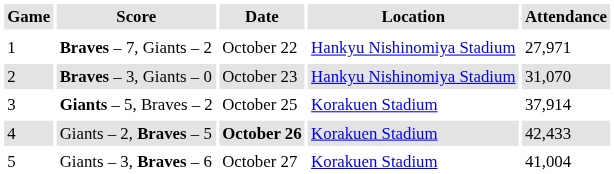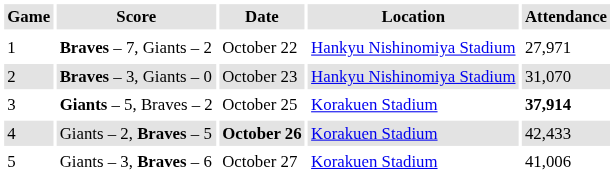 <table border="0" cellspacing="3" cellpadding="3">
 <tr style="background: #e3e3e3;">
 <th>Game</th>
 <th>Score</th>
 <th>Date</th>
 <th>Location</th>
 <th>Attendance</th>
 </tr>
 <tr style="background: #e3e3e3;">
 </tr>
 <tr>
 <td>1</td>
 <td><strong>Braves</strong> – 7, Giants – 2</td>
 <td>October 22</td>
 <td><a href='#'>Hankyu Nishinomiya Stadium</a></td>
 <td>27,971</td>
 </tr>
 <tr style="background: #e3e3e3;">
 <td>2</td>
 <td><strong>Braves</strong> – 3, Giants – 0</td>
 <td>October 23</td>
 <td><a href='#'>Hankyu Nishinomiya Stadium</a></td>
 <td>31,070</td>
 </tr>
 <tr>
 <td>3</td>
 <td><strong>Giants</strong> – 5, Braves – 2</td>
 <td>October 25</td>
 <td><a href='#'>Korakuen Stadium</a></td>
-<td>37,914</td>
+<td><strong>37,914</strong></td>
 </tr>
 <tr style="background: #e3e3e3;">
 <td>4</td>
 <td>Giants – 2, <strong>Braves</strong> – 5</td>
 <td><strong>October 26</strong></td>
 <td><a href='#'>Korakuen Stadium</a></td>
 <td>42,433</td>
 </tr>
 <tr>
 <td>5</td>
 <td>Giants – 3, <strong>Braves</strong> – 6</td>
 <td>October 27</td>
 <td><a href='#'>Korakuen Stadium</a></td>
-<td>41,004</td>
+<td>41,006</td>
 </tr>
 </table>
